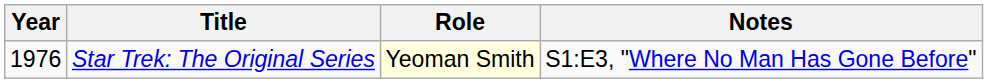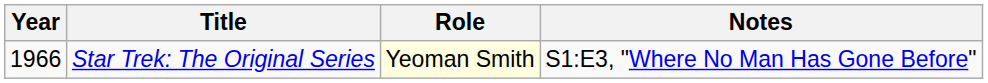 <table class="wikitable">
 <tr>
 <th>Year</th>
 <th>Title</th>
 <th>Role</th>
 <th>Notes</th>
 </tr>
 <tr>
-<td>1976</td>
+<td>1966</td>
 <td><em><a href='#'>Star Trek: The Original Series</a></em></td>
 <td style="background: lightyellow;">Yeoman Smith</td>
 <td>S1:E3, "<a href='#'>Where No Man Has Gone Before</a>"</td>
 </tr>
 </table>
